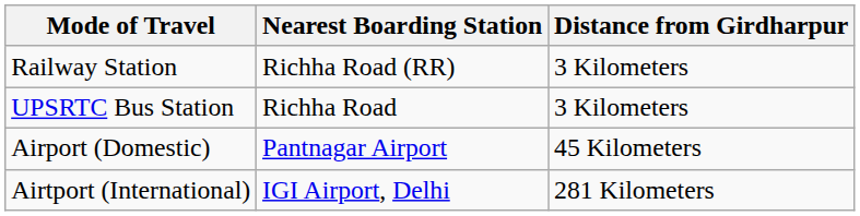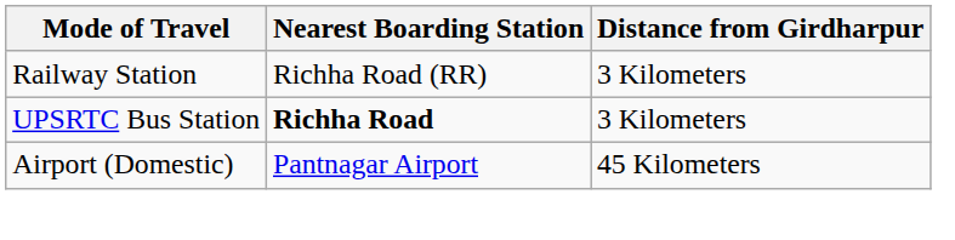 <table class="wikitable">
 <tr>
 <th>Mode of Travel</th>
 <th>Nearest Boarding Station</th>
 <th>Distance from Girdharpur</th>
 </tr>
 <tr>
 <td>Railway Station</td>
 <td>Richha Road (RR)</td>
 <td>3 Kilometers</td>
 </tr>
 <tr>
 <td><a href='#'>UPSRTC</a> Bus Station</td>
-<td>Richha Road</td>
+<td><strong>Richha Road</strong></td>
 <td>3 Kilometers</td>
 </tr>
 <tr>
 <td>Airport (Domestic)</td>
 <td><a href='#'>Pantnagar Airport</a></td>
 <td>45 Kilometers</td>
 </tr>
-<tr>
-<td>Airtport (International)</td>
-<td><a href='#'>IGI Airport</a>, <a href='#'>Delhi</a></td>
-<td>281 Kilometers</td>
-</tr>
 </table>
